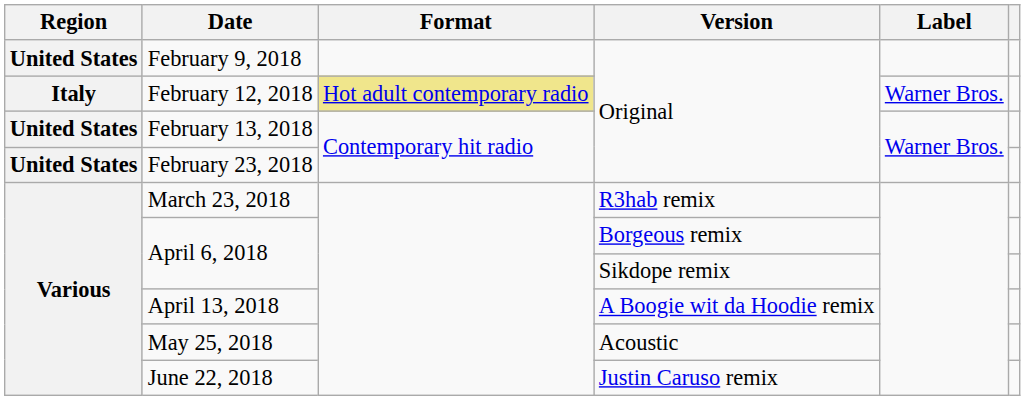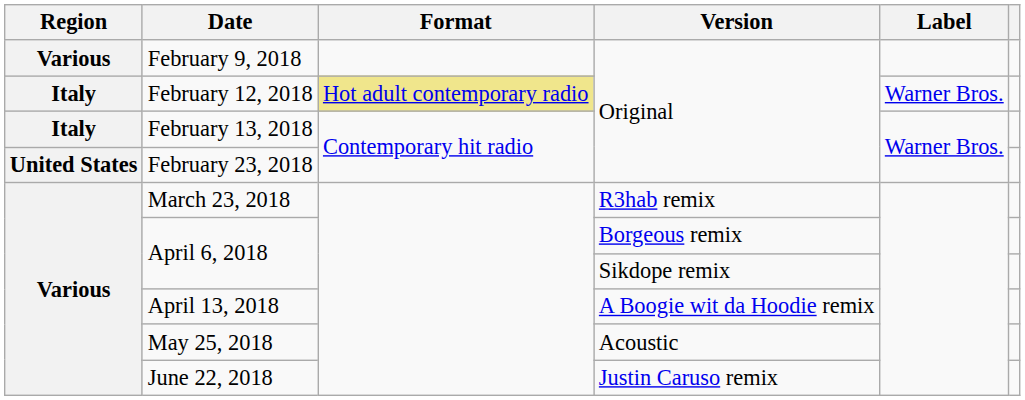 <table class="wikitable plainrowheaders">
 <tr>
 <th scope="col">Region</th>
 <th scope="col">Date</th>
 <th scope="col">Format</th>
 <th scope="col">Version</th>
 <th scope="col">Label</th>
 <th scope="col"></th>
 </tr>
 <tr>
-<th scope="row">United States</th>
+<th scope="row">Various</th>
 <td>February 9, 2018</td>
 <td></td>
 <td rowspan="4">Original</td>
 <td></td>
 <td></td>
 </tr>
 <tr>
 <th scope="row">Italy</th>
 <td>February 12, 2018</td>
 <td style="background: khaki;"><a href='#'>Hot adult contemporary radio</a></td>
 <td><a href='#'>Warner Bros.</a></td>
 <td></td>
 </tr>
 <tr>
-<th scope="row">United States</th>
+<th scope="row">Italy</th>
 <td>February 13, 2018</td>
 <td rowspan="2"><a href='#'>Contemporary hit radio</a></td>
 <td rowspan="2"><a href='#'>Warner Bros.</a></td>
 <td></td>
 </tr>
 <tr>
 <th scope="row">United States</th>
 <td>February 23, 2018</td>
 <td></td>
 </tr>
 <tr>
 <th scope="row" rowspan="6">Various</th>
 <td>March 23, 2018</td>
 <td rowspan="6"></td>
 <td><a href='#'>R3hab</a> remix</td>
 <td rowspan="6"></td>
 <td></td>
 </tr>
 <tr>
 <td rowspan="2">April 6, 2018</td>
 <td><a href='#'>Borgeous</a> remix</td>
 <td></td>
 </tr>
 <tr>
 <td>Sikdope remix</td>
 <td></td>
 </tr>
 <tr>
 <td>April 13, 2018</td>
 <td><a href='#'>A Boogie wit da Hoodie</a> remix</td>
 <td></td>
 </tr>
 <tr>
 <td>May 25, 2018</td>
 <td>Acoustic</td>
 <td></td>
 </tr>
 <tr>
 <td>June 22, 2018</td>
 <td><a href='#'>Justin Caruso</a> remix</td>
 <td></td>
 </tr>
 </table>
